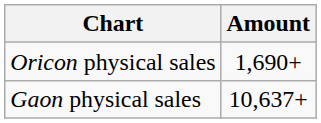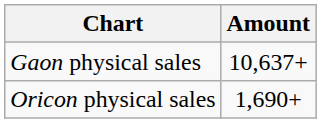 <table class="wikitable">
 <tr>
 <th>Chart</th>
 <th>Amount</th>
 </tr>
 <tr>
+<td><em>Gaon</em> physical sales</td>
+<td align="center">10,637+ </td>
+</tr>
+<tr>
 <td><em>Oricon</em> physical sales</td>
 <td align="center">1,690+</td>
 </tr>
-<tr>
-<td><em>Gaon</em> physical sales</td>
-<td align="center">10,637+ </td>
-</tr>
 </table>
